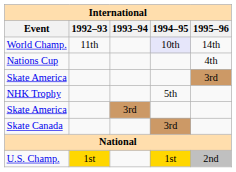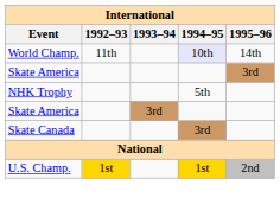 <table class="wikitable" style="text-align:center">
 <tr>
 <th style="background-color: #ffdead; " colspan=5 align=center>International</th>
 </tr>
 <tr>
 <th>Event</th>
 <th>1992–93</th>
 <th>1993–94</th>
 <th>1994–95</th>
 <th>1995–96</th>
 </tr>
 <tr>
 <td align=left><a href='#'>World Champ.</a></td>
 <td>11th</td>
 <td></td>
 <td style="background: lavender;">10th</td>
 <td>14th</td>
-</tr>
-<tr>
-<td align=left> <a href='#'>Nations Cup</a></td>
-<td></td>
-<td></td>
-<td></td>
-<td>4th</td>
 </tr>
 <tr>
 <td align=left> <a href='#'>Skate America</a></td>
 <td></td>
 <td></td>
 <td></td>
 <td bgcolor=cc9966>3rd</td>
 </tr>
 <tr>
 <td align=left><a href='#'>NHK Trophy</a></td>
 <td></td>
 <td></td>
 <td>5th</td>
 <td></td>
 </tr>
 <tr>
 <td align=left><a href='#'>Skate America</a></td>
 <td></td>
 <td bgcolor=cc9966>3rd</td>
 <td></td>
 <td></td>
 </tr>
 <tr>
 <td align=left><a href='#'>Skate Canada</a></td>
 <td></td>
 <td></td>
 <td bgcolor=cc9966>3rd</td>
 <td></td>
 </tr>
 <tr>
 <th style="background-color: #ffdead; " colspan=5 align=center>National</th>
 </tr>
 <tr>
 <td align=left><a href='#'>U.S. Champ.</a></td>
 <td bgcolor=gold>1st</td>
 <td></td>
 <td bgcolor=gold>1st</td>
 <td bgcolor=silver>2nd</td>
 </tr>
 </table>
